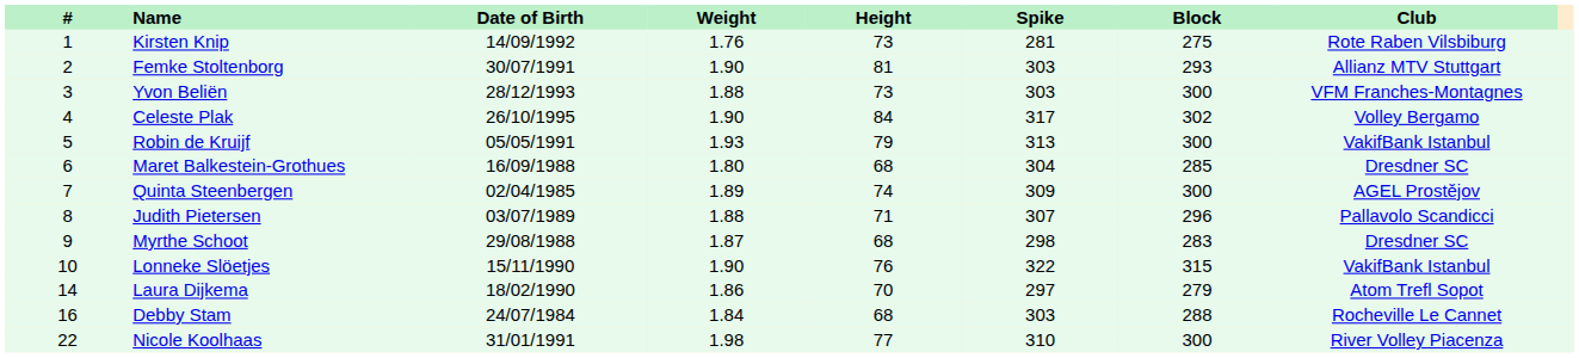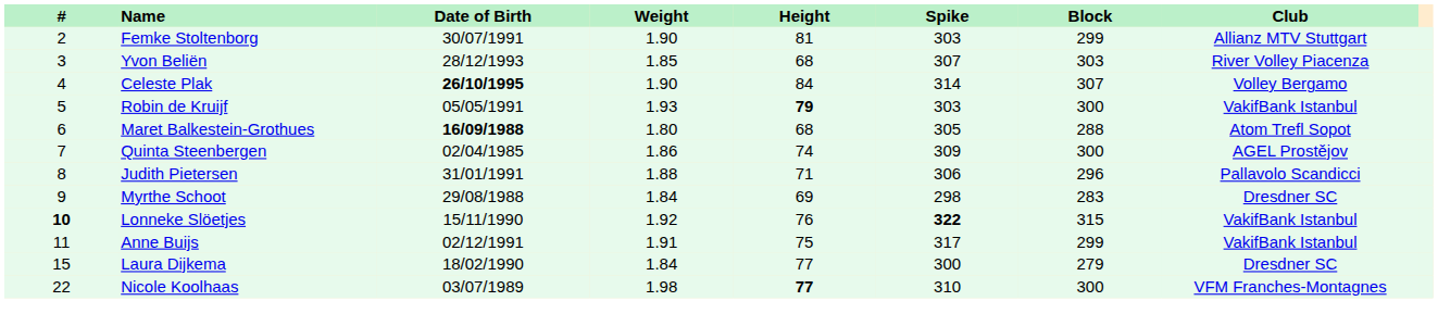 <table border=0 cellpadding=2 cellspacing=0  |- bgcolor=#FFECCE style="text-align:center; font-size:90%;" width=100%>
 <tr bgcolor=#BBF0C9>
 <th width=8%>#</th>
 <th width=18% align=left>Name</th>
 <th width=15%>Date of Birth</th>
 <th width=10%>Weight</th>
 <th width=10%>Height</th>
 <th width=10%>Spike</th>
 <th width=10%>Block</th>
 <th width=18%>Club</th>
 </tr>
 <tr bgcolor=#E7FAEC>
-<td>1</td>
-<td align=left><a href='#'>Kirsten Knip</a></td>
-<td>14/09/1992</td>
-<td>1.76</td>
-<td>73</td>
-<td>281</td>
-<td>275</td>
-<td> <a href='#'>Rote Raben Vilsbiburg</a></td>
-<td></td>
-</tr>
-<tr bgcolor=#E7FAEC>
 <td>2</td>
 <td align=left><a href='#'>Femke Stoltenborg</a></td>
 <td>30/07/1991</td>
 <td>1.90</td>
 <td>81</td>
 <td>303</td>
-<td>293</td>
+<td>299</td>
 <td> <a href='#'>Allianz MTV Stuttgart</a></td>
 <td></td>
 </tr>
 <tr bgcolor=#E7FAEC>
 <td>3</td>
 <td align=left><a href='#'>Yvon Beliën</a></td>
 <td>28/12/1993</td>
-<td>1.88</td>
-<td>73</td>
+<td>1.85</td>
+<td>68</td>
+<td>307</td>
 <td>303</td>
-<td>300</td>
-<td> <a href='#'>VFM Franches-Montagnes</a></td>
+<td> <a href='#'>River Volley Piacenza</a></td>
 <td></td>
 </tr>
 <tr bgcolor=#E7FAEC>
 <td>4</td>
 <td align=left><a href='#'>Celeste Plak</a></td>
-<td>26/10/1995</td>
+<td><strong>26/10/1995</strong></td>
 <td>1.90</td>
 <td>84</td>
-<td>317</td>
-<td>302</td>
+<td>314</td>
+<td>307</td>
 <td> <a href='#'>Volley Bergamo</a></td>
 <td></td>
 </tr>
 <tr bgcolor=#E7FAEC>
 <td>5</td>
 <td align=left><a href='#'>Robin de Kruijf</a></td>
 <td>05/05/1991</td>
 <td>1.93</td>
-<td>79</td>
-<td>313</td>
+<td><strong>79</strong></td>
+<td>303</td>
 <td>300</td>
 <td> <a href='#'>VakifBank Istanbul</a></td>
 <td></td>
 </tr>
 <tr bgcolor=#E7FAEC>
 <td>6</td>
 <td align=left><a href='#'>Maret Balkestein-Grothues</a></td>
-<td>16/09/1988</td>
+<td><strong>16/09/1988</strong></td>
 <td>1.80</td>
 <td>68</td>
-<td>304</td>
-<td>285</td>
-<td> <a href='#'>Dresdner SC</a></td>
+<td>305</td>
+<td>288</td>
+<td> <a href='#'>Atom Trefl Sopot</a></td>
 <td></td>
 </tr>
 <tr bgcolor=#E7FAEC>
 <td>7</td>
 <td align=left><a href='#'>Quinta Steenbergen</a></td>
 <td>02/04/1985</td>
-<td>1.89</td>
+<td>1.86</td>
 <td>74</td>
 <td>309</td>
 <td>300</td>
 <td> <a href='#'>AGEL Prostějov</a></td>
 <td></td>
 </tr>
 <tr bgcolor=#E7FAEC>
 <td>8</td>
 <td align=left><a href='#'>Judith Pietersen</a></td>
-<td>03/07/1989</td>
+<td>31/01/1991</td>
 <td>1.88</td>
 <td>71</td>
-<td>307</td>
+<td>306</td>
 <td>296</td>
 <td> <a href='#'>Pallavolo Scandicci</a></td>
 <td></td>
 </tr>
 <tr bgcolor=#E7FAEC>
 <td>9</td>
 <td align=left><a href='#'>Myrthe Schoot</a></td>
 <td>29/08/1988</td>
-<td>1.87</td>
-<td>68</td>
+<td>1.84</td>
+<td>69</td>
 <td>298</td>
 <td>283</td>
 <td> <a href='#'>Dresdner SC</a></td>
 <td></td>
 </tr>
 <tr bgcolor=#E7FAEC>
-<td>10</td>
+<td><strong>10</strong></td>
 <td align=left><a href='#'>Lonneke Slöetjes</a></td>
 <td>15/11/1990</td>
-<td>1.90</td>
+<td>1.92</td>
 <td>76</td>
-<td>322</td>
+<td><strong>322</strong></td>
 <td>315</td>
 <td> <a href='#'>VakifBank Istanbul</a></td>
 <td></td>
 </tr>
 <tr bgcolor=#E7FAEC>
-<td>14</td>
-<td align=left><a href='#'>Laura Dijkema</a></td>
-<td>18/02/1990</td>
-<td>1.86</td>
-<td>70</td>
-<td>297</td>
-<td>279</td>
-<td> <a href='#'>Atom Trefl Sopot</a></td>
+<td>11</td>
+<td align=left><a href='#'>Anne Buijs</a></td>
+<td>02/12/1991</td>
+<td>1.91</td>
+<td>75</td>
+<td>317</td>
+<td>299</td>
+<td> <a href='#'>VakifBank Istanbul</a></td>
 <td></td>
 </tr>
 <tr bgcolor=#E7FAEC>
-<td>16</td>
-<td align=left><a href='#'>Debby Stam</a></td>
-<td>24/07/1984</td>
+<td>15</td>
+<td align=left><a href='#'>Laura Dijkema</a></td>
+<td>18/02/1990</td>
 <td>1.84</td>
-<td>68</td>
-<td>303</td>
-<td>288</td>
-<td> <a href='#'>Rocheville Le Cannet</a></td>
+<td>77</td>
+<td>300</td>
+<td>279</td>
+<td> <a href='#'>Dresdner SC</a></td>
 <td></td>
 </tr>
 <tr bgcolor=#E7FAEC>
 <td>22</td>
 <td align=left><a href='#'>Nicole Koolhaas</a></td>
-<td>31/01/1991</td>
+<td>03/07/1989</td>
 <td>1.98</td>
-<td>77</td>
+<td><strong>77</strong></td>
 <td>310</td>
 <td>300</td>
-<td> <a href='#'>River Volley Piacenza</a></td>
+<td> <a href='#'>VFM Franches-Montagnes</a></td>
 <td></td>
 </tr>
 </table>
